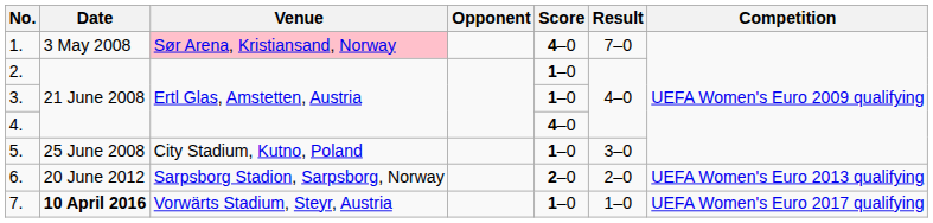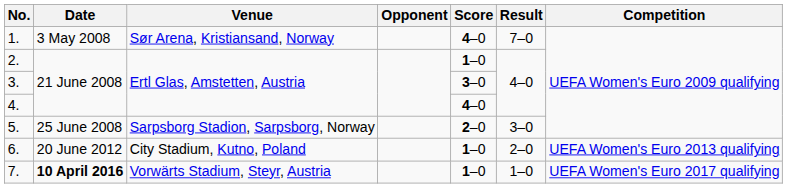 <table class="wikitable">
 <tr>
 <th>No.</th>
 <th>Date</th>
 <th>Venue</th>
 <th>Opponent</th>
 <th>Score</th>
 <th>Result</th>
 <th>Competition</th>
 </tr>
 <tr>
 <td>1.</td>
 <td>3 May 2008</td>
-<td style="background: pink;"><a href='#'>Sør Arena</a>, <a href='#'>Kristiansand</a>, <a href='#'>Norway</a></td>
+<td><a href='#'>Sør Arena</a>, <a href='#'>Kristiansand</a>, <a href='#'>Norway</a></td>
 <td></td>
 <td align=center><strong>4</strong>–0</td>
 <td align=center>7–0</td>
 <td rowspan=5><a href='#'>UEFA Women's Euro 2009 qualifying</a></td>
 </tr>
 <tr>
 <td>2.</td>
 <td rowspan=3>21 June 2008</td>
 <td rowspan=3><a href='#'>Ertl Glas</a>, <a href='#'>Amstetten</a>, <a href='#'>Austria</a></td>
 <td rowspan=3></td>
 <td align=center><strong>1</strong>–0</td>
 <td rowspan=3 align=center>4–0</td>
 </tr>
 <tr>
 <td>3.</td>
-<td align=center><strong>1</strong>–0</td>
+<td align=center><strong>3</strong>–0</td>
 </tr>
 <tr>
 <td>4.</td>
 <td align=center><strong>4</strong>–0</td>
 </tr>
 <tr>
 <td>5.</td>
 <td>25 June 2008</td>
-<td>City Stadium, <a href='#'>Kutno</a>, <a href='#'>Poland</a></td>
+<td><a href='#'>Sarpsborg Stadion</a>, <a href='#'>Sarpsborg</a>, Norway</td>
 <td></td>
-<td align=center><strong>1</strong>–0</td>
+<td align=center><strong>2</strong>–0</td>
 <td align=center>3–0</td>
 </tr>
 <tr>
 <td>6.</td>
 <td>20 June 2012</td>
-<td><a href='#'>Sarpsborg Stadion</a>, <a href='#'>Sarpsborg</a>, Norway</td>
+<td>City Stadium, <a href='#'>Kutno</a>, <a href='#'>Poland</a></td>
 <td></td>
-<td align=center><strong>2</strong>–0</td>
+<td align=center><strong>1</strong>–0</td>
 <td align=center>2–0</td>
 <td><a href='#'>UEFA Women's Euro 2013 qualifying</a></td>
 </tr>
 <tr>
 <td>7.</td>
 <td><strong>10 April 2016</strong></td>
 <td><a href='#'>Vorwärts Stadium</a>, <a href='#'>Steyr</a>, <a href='#'>Austria</a></td>
 <td></td>
 <td align=center><strong>1</strong>–0</td>
 <td align=center>1–0</td>
 <td><a href='#'>UEFA Women's Euro 2017 qualifying</a></td>
 </tr>
 </table>
